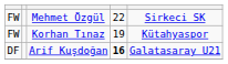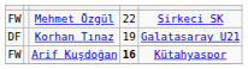 <table class="wikitable sortable" style="text-align: center">
 <tr>
 <th></th>
 <th></th>
 <th></th>
 <th></th>
 <th></th>
 </tr>
 <tr>
 <td>FW</td>
 <td></td>
 <td><a href='#'>Mehmet Özgül</a></td>
 <td>22</td>
 <td><a href='#'>Sirkeci SK</a></td>
 </tr>
 <tr>
-<td>FW</td>
+<td>DF</td>
 <td></td>
 <td><a href='#'>Korhan Tınaz</a></td>
 <td>19</td>
-<td><a href='#'>Kütahyaspor</a></td>
+<td><a href='#'>Galatasaray U21</a></td>
 </tr>
 <tr>
-<td>DF</td>
+<td>FW</td>
 <td></td>
 <td><a href='#'>Arif Kuşdoğan</a></td>
 <td><strong>16</strong></td>
-<td><a href='#'>Galatasaray U21</a></td>
+<td><a href='#'>Kütahyaspor</a></td>
 </tr>
 <tr>
 </tr>
 </table>
